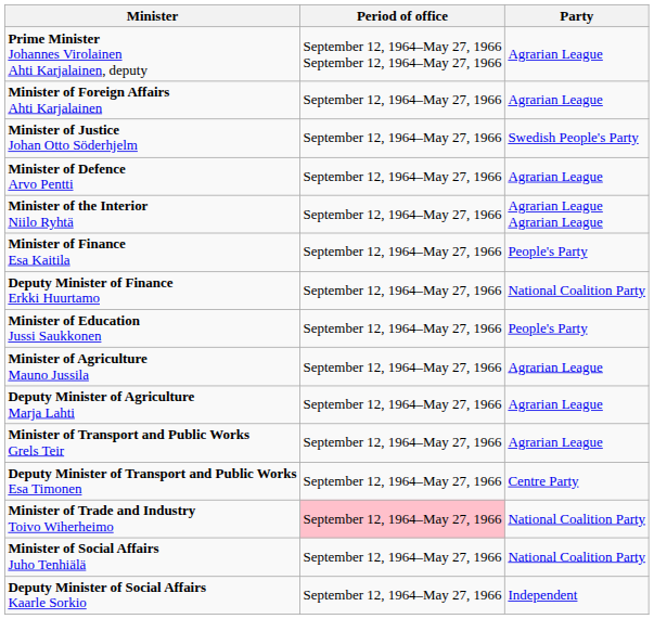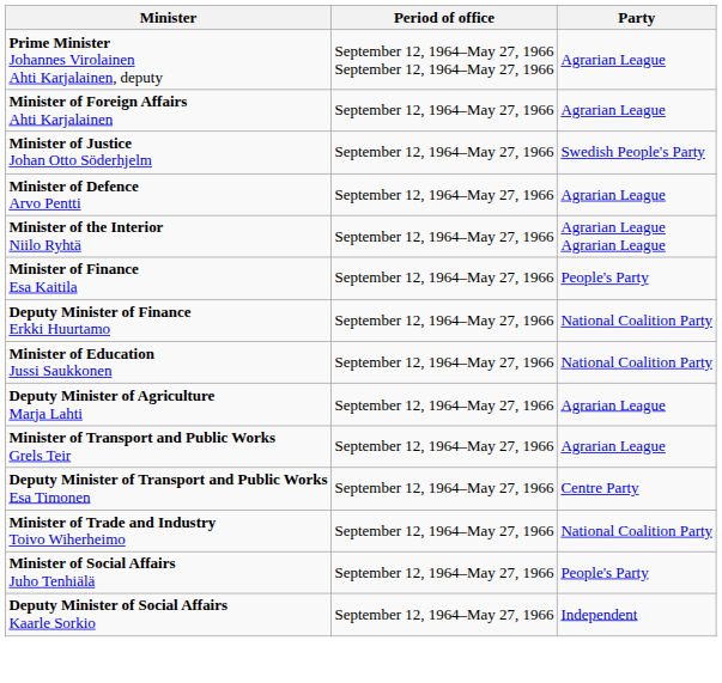 <table class="wikitable">
 <tr>
 <th>Minister</th>
 <th>Period of office</th>
 <th>Party</th>
 </tr>
 <tr>
 <td><strong>Prime Minister</strong><br><a href='#'>Johannes Virolainen</a><br><a href='#'>Ahti Karjalainen</a>, deputy</td>
 <td>September 12, 1964–May 27, 1966<br>September 12, 1964–May 27, 1966</td>
 <td><a href='#'>Agrarian League</a></td>
 </tr>
 <tr>
 <td><strong>Minister of Foreign Affairs </strong><br><a href='#'>Ahti Karjalainen</a></td>
 <td>September 12, 1964–May 27, 1966</td>
 <td><a href='#'>Agrarian League</a></td>
 </tr>
 <tr>
 <td><strong>Minister of Justice</strong><br><a href='#'>Johan Otto Söderhjelm</a></td>
 <td>September 12, 1964–May 27, 1966</td>
 <td><a href='#'>Swedish People's Party</a></td>
 </tr>
 <tr>
 <td><strong>Minister of Defence</strong><br><a href='#'>Arvo Pentti</a></td>
 <td>September 12, 1964–May 27, 1966</td>
 <td><a href='#'>Agrarian League</a></td>
 </tr>
 <tr>
 <td><strong>Minister of the Interior</strong><br><a href='#'>Niilo Ryhtä</a></td>
 <td>September 12, 1964–May 27, 1966</td>
 <td><a href='#'>Agrarian League</a><br><a href='#'>Agrarian League</a></td>
 </tr>
 <tr>
 <td><strong>Minister of Finance</strong><br><a href='#'>Esa Kaitila</a></td>
 <td>September 12, 1964–May 27, 1966</td>
 <td><a href='#'>People's Party</a></td>
 </tr>
 <tr>
 <td><strong>Deputy Minister of Finance</strong><br><a href='#'>Erkki Huurtamo</a></td>
 <td>September 12, 1964–May 27, 1966</td>
 <td><a href='#'>National Coalition Party</a></td>
 </tr>
 <tr>
 <td><strong>Minister of Education</strong><br><a href='#'>Jussi Saukkonen</a></td>
 <td>September 12, 1964–May 27, 1966</td>
-<td><a href='#'>People's Party</a></td>
-</tr>
-<tr>
-<td><strong>Minister of Agriculture</strong><br><a href='#'>Mauno Jussila</a></td>
-<td>September 12, 1964–May 27, 1966</td>
-<td><a href='#'>Agrarian League</a></td>
+<td><a href='#'>National Coalition Party</a></td>
 </tr>
 <tr>
 <td><strong>Deputy Minister of Agriculture</strong><br><a href='#'>Marja Lahti</a></td>
 <td>September 12, 1964–May 27, 1966</td>
 <td><a href='#'>Agrarian League</a></td>
 </tr>
 <tr>
 <td><strong>Minister of Transport and Public Works</strong><br><a href='#'>Grels Teir</a></td>
 <td>September 12, 1964–May 27, 1966</td>
 <td><a href='#'>Agrarian League</a></td>
 </tr>
 <tr>
 <td><strong>Deputy Minister of Transport and Public Works</strong><br><a href='#'>Esa Timonen</a></td>
 <td>September 12, 1964–May 27, 1966</td>
 <td><a href='#'>Centre Party</a></td>
 </tr>
 <tr>
 <td><strong>Minister of Trade and Industry</strong><br><a href='#'>Toivo Wiherheimo</a></td>
-<td style="background: pink;">September 12, 1964–May 27, 1966</td>
+<td>September 12, 1964–May 27, 1966</td>
 <td><a href='#'>National Coalition Party</a></td>
 </tr>
 <tr>
 <td><strong>Minister of Social Affairs</strong><br><a href='#'>Juho Tenhiälä</a></td>
 <td>September 12, 1964–May 27, 1966</td>
-<td><a href='#'>National Coalition Party</a></td>
+<td><a href='#'>People's Party</a></td>
 </tr>
 <tr>
 <td><strong>Deputy Minister of Social Affairs</strong><br><a href='#'>Kaarle Sorkio</a></td>
 <td>September 12, 1964–May 27, 1966</td>
 <td><a href='#'>Independent</a></td>
 </tr>
 </table>
